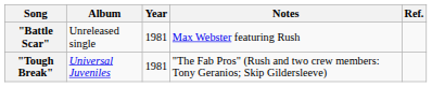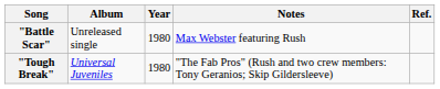 <table class="wikitable sortable plainrowheaders" style="text-align:left;">
 <tr>
 <th scope="col">Song</th>
 <th scope="col">Album</th>
 <th scope="col">Year</th>
 <th scope="col" class="unsortable">Notes</th>
 <th scope="col" class="unsortable">Ref.</th>
 </tr>
 <tr>
 <th scope="row">"Battle Scar"</th>
 <td>Unreleased single</td>
-<td>1981</td>
+<td>1980</td>
 <td><a href='#'>Max Webster</a> featuring Rush</td>
 <td></td>
 </tr>
 <tr>
 <th scope="row">"Tough Break"</th>
 <td><em><a href='#'>Universal Juveniles</a></em></td>
-<td>1981</td>
+<td>1980</td>
 <td>"The Fab Pros" (Rush and two crew members: Tony Geranios; Skip Gildersleeve)</td>
 <td></td>
 </tr>
 </table>
